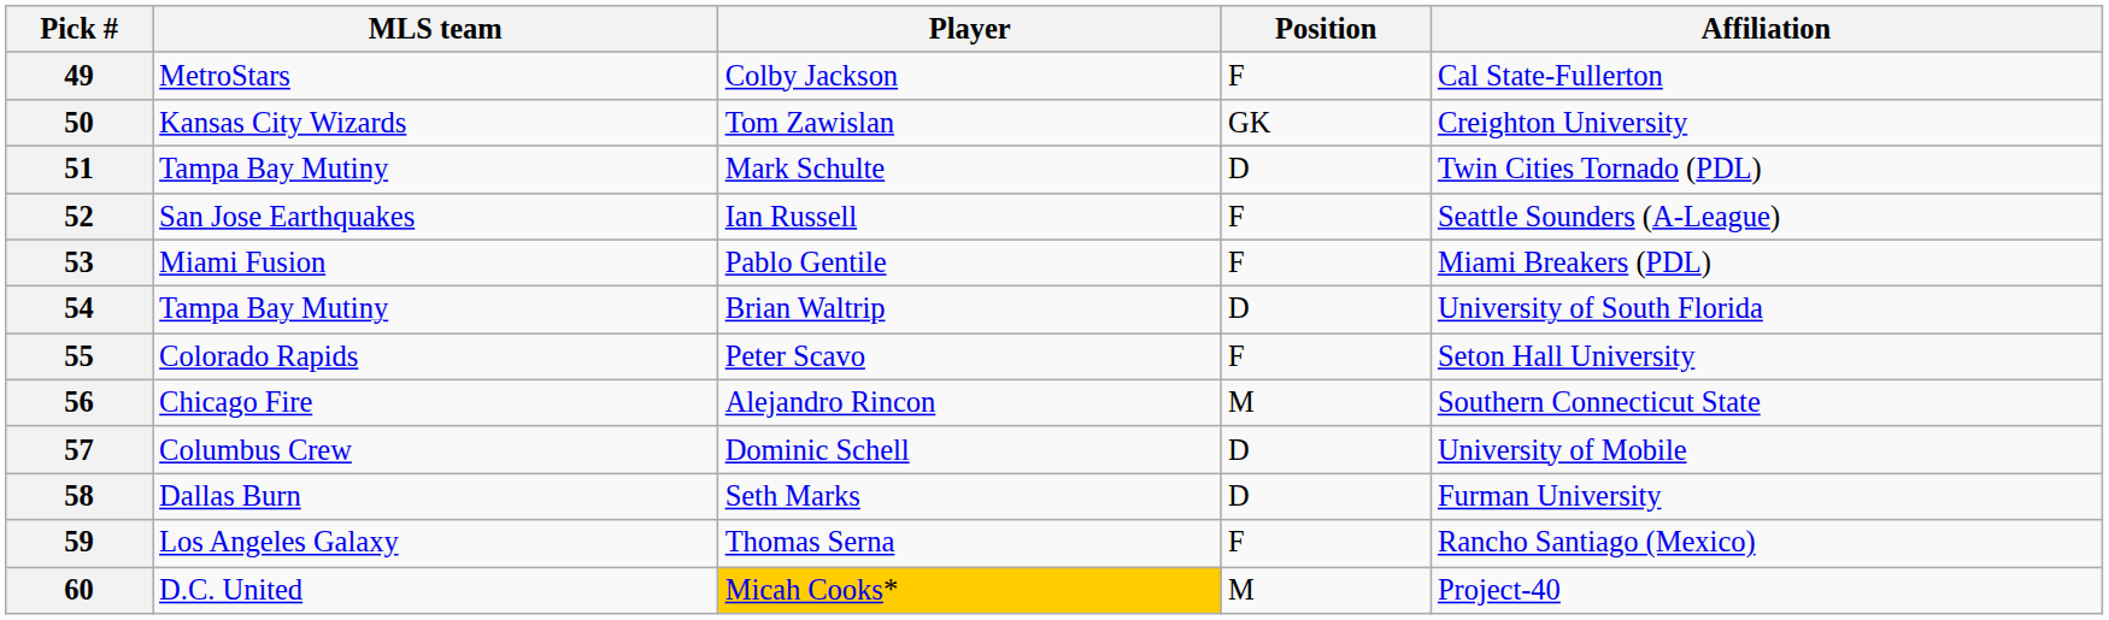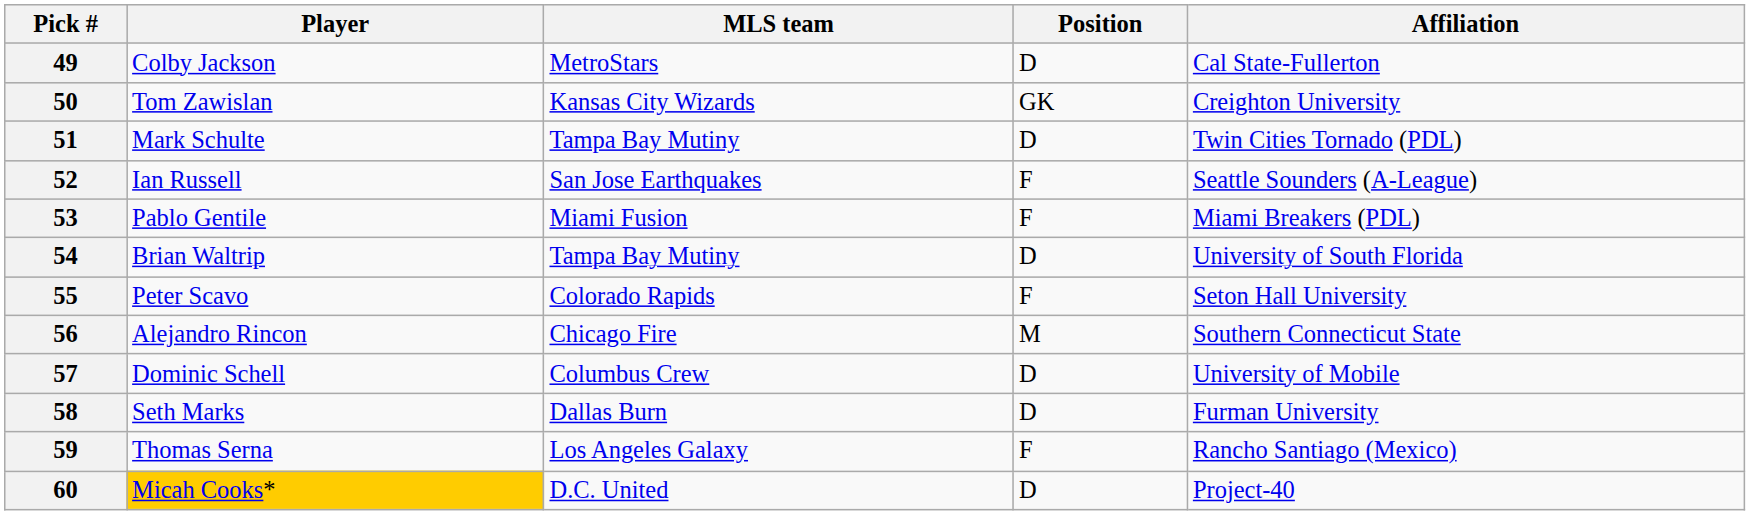 <table class="wikitable sortable" style="width:90%">
 <tr>
 <th width=7%>Pick #</th>
+<th width=24%>Player</th>
 <th width=27%>MLS team</th>
-<th width=24%>Player</th>
 <th width=10%>Position</th>
 <th width=33%>Affiliation</th>
 </tr>
 <tr>
 <th>49</th>
+<td><a href='#'>Colby Jackson</a></td>
 <td><a href='#'>MetroStars</a></td>
-<td><a href='#'>Colby Jackson</a></td>
-<td>F</td>
+<td>D</td>
 <td><a href='#'>Cal State-Fullerton</a></td>
 </tr>
 <tr>
 <th>50</th>
+<td><a href='#'>Tom Zawislan</a></td>
 <td><a href='#'>Kansas City Wizards</a></td>
-<td><a href='#'>Tom Zawislan</a></td>
 <td>GK</td>
 <td><a href='#'>Creighton University</a></td>
 </tr>
 <tr>
 <th>51</th>
+<td><a href='#'>Mark Schulte</a></td>
 <td><a href='#'>Tampa Bay Mutiny</a></td>
-<td><a href='#'>Mark Schulte</a></td>
 <td>D</td>
 <td><a href='#'>Twin Cities Tornado</a> (<a href='#'>PDL</a>)</td>
 </tr>
 <tr>
 <th>52</th>
+<td><a href='#'>Ian Russell</a></td>
 <td><a href='#'>San Jose Earthquakes</a></td>
-<td><a href='#'>Ian Russell</a></td>
 <td>F</td>
 <td><a href='#'>Seattle Sounders</a> (<a href='#'>A-League</a>)</td>
 </tr>
 <tr>
 <th>53</th>
+<td><a href='#'>Pablo Gentile</a></td>
 <td><a href='#'>Miami Fusion</a></td>
-<td><a href='#'>Pablo Gentile</a></td>
 <td>F</td>
 <td><a href='#'>Miami Breakers</a> (<a href='#'>PDL</a>)</td>
 </tr>
 <tr>
 <th>54</th>
+<td><a href='#'>Brian Waltrip</a></td>
 <td><a href='#'>Tampa Bay Mutiny</a></td>
-<td><a href='#'>Brian Waltrip</a></td>
 <td>D</td>
 <td><a href='#'>University of South Florida</a></td>
 </tr>
 <tr>
 <th>55</th>
+<td><a href='#'>Peter Scavo</a></td>
 <td><a href='#'>Colorado Rapids</a></td>
-<td><a href='#'>Peter Scavo</a></td>
 <td>F</td>
 <td><a href='#'>Seton Hall University</a></td>
 </tr>
 <tr>
 <th>56</th>
+<td><a href='#'>Alejandro Rincon</a></td>
 <td><a href='#'>Chicago Fire</a></td>
-<td><a href='#'>Alejandro Rincon</a></td>
 <td>M</td>
 <td><a href='#'>Southern Connecticut State</a></td>
 </tr>
 <tr>
 <th>57</th>
+<td><a href='#'>Dominic Schell</a></td>
 <td><a href='#'>Columbus Crew</a></td>
-<td><a href='#'>Dominic Schell</a></td>
 <td>D</td>
 <td><a href='#'>University of Mobile</a></td>
 </tr>
 <tr>
 <th>58</th>
+<td><a href='#'>Seth Marks</a></td>
 <td><a href='#'>Dallas Burn</a></td>
-<td><a href='#'>Seth Marks</a></td>
 <td>D</td>
 <td><a href='#'>Furman University</a></td>
 </tr>
 <tr>
 <th>59</th>
+<td><a href='#'>Thomas Serna</a></td>
 <td><a href='#'>Los Angeles Galaxy</a></td>
-<td><a href='#'>Thomas Serna</a></td>
 <td>F</td>
 <td><a href='#'>Rancho Santiago (Mexico)</a></td>
 </tr>
 <tr>
 <th>60</th>
+<td style="background:#FFCC00"><a href='#'>Micah Cooks</a>*</td>
 <td><a href='#'>D.C. United</a></td>
-<td style="background:#FFCC00"><a href='#'>Micah Cooks</a>*</td>
-<td>M</td>
+<td>D</td>
 <td><a href='#'>Project-40</a></td>
 </tr>
 </table>
